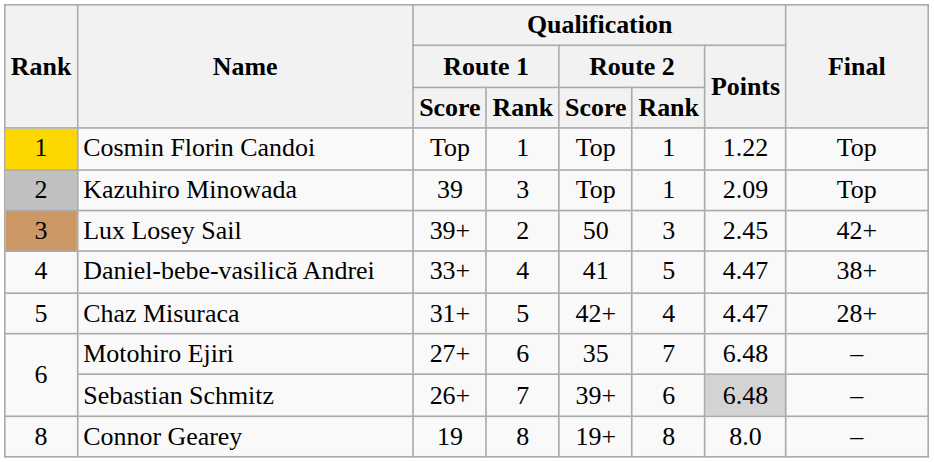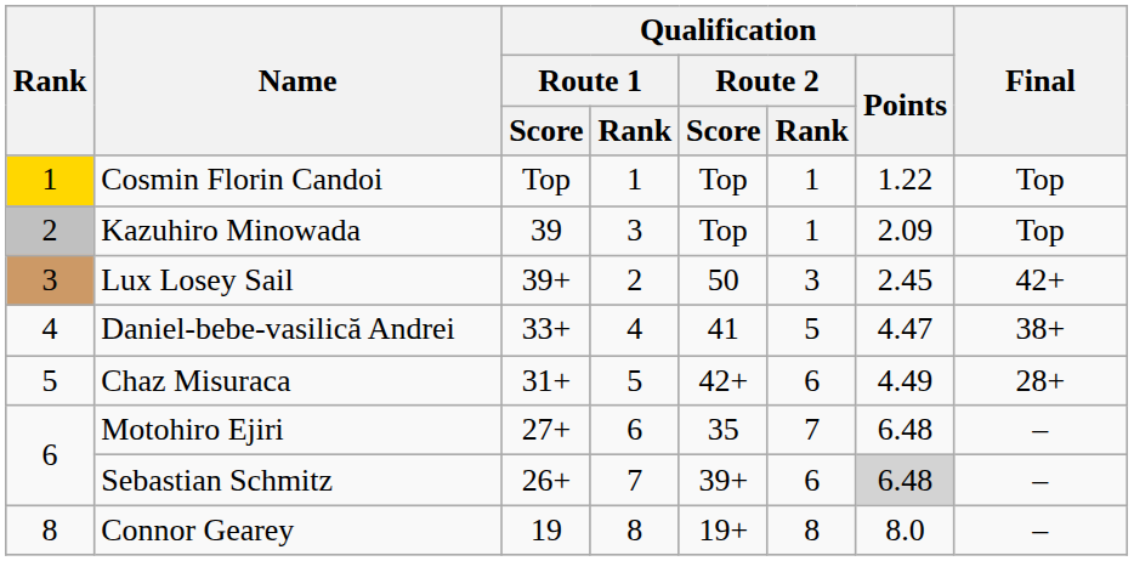 <table class="wikitable sortable mw-collapsible" style="text-align:center">
 <tr>
 <th rowspan="3">Rank</th>
 <th rowspan="3" width="200">Name</th>
 <th colspan="5" rowspan="1">Qualification</th>
 <th rowspan="3" width="80">Final</th>
 </tr>
 <tr>
 <th colspan="2">Route 1</th>
 <th colspan="2">Route 2</th>
 <th rowspan="2">Points</th>
 </tr>
 <tr>
 <th colspan="1" rowspan="1">Score</th>
 <th colspan="1" rowspan="1">Rank</th>
 <th colspan="1" rowspan="1">Score</th>
 <th colspan="1" rowspan="1">Rank</th>
 </tr>
 <tr>
 <td align="center" style="background: gold">1</td>
 <td align="left"> Cosmin Florin Candoi</td>
 <td>Top</td>
 <td>1</td>
 <td>Top</td>
 <td>1</td>
 <td>1.22</td>
 <td>Top</td>
 </tr>
 <tr>
 <td align="center" style="background: silver">2</td>
 <td align="left"> Kazuhiro Minowada</td>
 <td>39</td>
 <td>3</td>
 <td>Top</td>
 <td>1</td>
 <td>2.09</td>
 <td>Top</td>
 </tr>
 <tr>
 <td align="center" style="background: #cc9966">3</td>
 <td align="left"> Lux Losey Sail</td>
 <td>39+</td>
 <td>2</td>
 <td>50</td>
 <td>3</td>
 <td>2.45</td>
 <td>42+</td>
 </tr>
 <tr>
 <td align="center">4</td>
 <td align="left"> Daniel-bebe-vasilică Andrei</td>
 <td>33+</td>
 <td>4</td>
 <td>41</td>
 <td>5</td>
 <td>4.47</td>
 <td>38+</td>
 </tr>
 <tr>
 <td align="center">5</td>
 <td align="left"> Chaz Misuraca</td>
 <td>31+</td>
 <td>5</td>
 <td>42+</td>
-<td>4</td>
-<td>4.47</td>
+<td>6</td>
+<td>4.49</td>
 <td>28+</td>
 </tr>
 <tr>
 <td rowspan="2" align="center">6</td>
 <td align="left"> Motohiro Ejiri</td>
 <td>27+</td>
 <td>6</td>
 <td>35</td>
 <td>7</td>
 <td>6.48</td>
 <td>–</td>
 </tr>
 <tr>
 <td align="left"> Sebastian Schmitz</td>
 <td>26+</td>
 <td>7</td>
 <td>39+</td>
 <td>6</td>
 <td style="background: lightgrey;">6.48</td>
 <td>–</td>
 </tr>
 <tr>
 <td align="center">8</td>
 <td align="left"> Connor Gearey</td>
 <td>19</td>
 <td>8</td>
 <td>19+</td>
 <td>8</td>
 <td>8.0</td>
 <td>–</td>
 </tr>
 </table>
